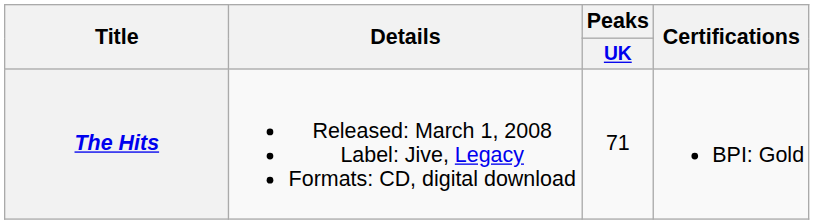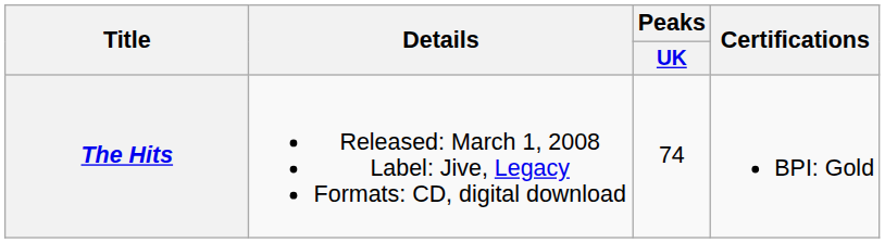 <table class="wikitable plainrowheaders" style="text-align:center;">
 <tr>
 <th scope="col" rowspan="2" style="width:10em;">Title</th>
 <th scope="col" rowspan="2" style="width:16em;">Details</th>
 <th scope="col">Peaks</th>
 <th scope="col" rowspan="2">Certifications</th>
 </tr>
 <tr>
 <th scope="col" style="width:2.5em;font-size:90%;"><a href='#'>UK</a><br></th>
 </tr>
 <tr>
 <th scope="row"><em><a href='#'>The Hits</a></em></th>
 <td><br><ul><li>Released: March 1, 2008</li><li>Label: Jive, <a href='#'>Legacy</a></li><li>Formats: CD, digital download</li></ul></td>
-<td>71</td>
+<td>74</td>
 <td><br><ul><li>BPI: Gold</li></ul></td>
 </tr>
 </table>
